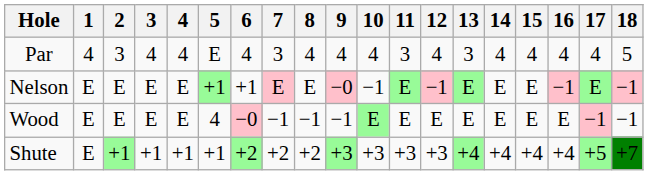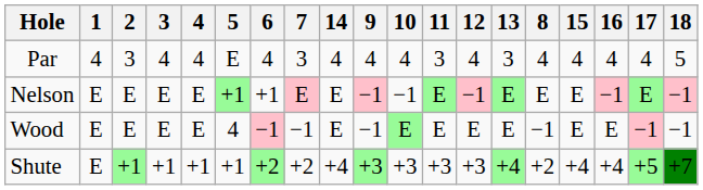 <table class="wikitable" style="text-align:center">
 <tr>
 <th>Hole</th>
 <th> 1 </th>
 <th> 2 </th>
 <th> 3 </th>
 <th> 4 </th>
 <th> 5 </th>
 <th> 6 </th>
 <th> 7 </th>
-<th> 8 </th>
+<th>14</th>
 <th> 9 </th>
 <th>10</th>
 <th>11</th>
 <th>12</th>
 <th>13</th>
-<th>14</th>
+<th> 8 </th>
 <th>15</th>
 <th>16</th>
 <th>17</th>
 <th>18</th>
 </tr>
 <tr>
 <td>Par</td>
 <td>4</td>
 <td>3</td>
 <td>4</td>
 <td>4</td>
 <td>E</td>
 <td>4</td>
 <td>3</td>
 <td>4</td>
 <td>4</td>
 <td>4</td>
 <td>3</td>
 <td>4</td>
 <td>3</td>
 <td>4</td>
 <td>4</td>
 <td>4</td>
 <td>4</td>
 <td>5</td>
 </tr>
 <tr>
 <td align=left> Nelson</td>
 <td>E</td>
 <td>E</td>
 <td>E</td>
 <td>E</td>
 <td style="background: PaleGreen;">+1</td>
 <td>+1</td>
 <td style="background: Pink;">E</td>
 <td>E</td>
-<td style="background: Pink;">−0</td>
+<td style="background: Pink;">−1</td>
 <td>−1</td>
 <td style="background: PaleGreen;">E</td>
 <td style="background: Pink;">−1</td>
 <td style="background: PaleGreen;">E</td>
 <td>E</td>
 <td>E</td>
 <td style="background: Pink;">−1</td>
 <td style="background: PaleGreen;">E</td>
 <td style="background: Pink;">−1</td>
 </tr>
 <tr>
 <td align=left> Wood</td>
 <td>E</td>
 <td>E</td>
 <td>E</td>
 <td>E</td>
 <td>4</td>
-<td style="background: Pink;">−0</td>
+<td style="background: Pink;">−1</td>
 <td>−1</td>
-<td>−1</td>
+<td>E</td>
 <td>−1</td>
 <td style="background: PaleGreen;">E</td>
 <td>E</td>
 <td>E</td>
 <td>E</td>
-<td>E</td>
+<td>−1</td>
 <td>E</td>
 <td>E</td>
 <td style="background: Pink;">−1</td>
 <td>−1</td>
 </tr>
 <tr>
 <td align=left> Shute</td>
 <td>E</td>
 <td style="background: PaleGreen;">+1</td>
 <td>+1</td>
 <td>+1</td>
 <td>+1</td>
 <td style="background: PaleGreen;">+2</td>
 <td>+2</td>
-<td>+2</td>
+<td>+4</td>
 <td style="background: PaleGreen;">+3</td>
 <td>+3</td>
 <td>+3</td>
 <td>+3</td>
 <td style="background: PaleGreen;">+4</td>
-<td>+4</td>
+<td>+2</td>
 <td>+4</td>
 <td>+4</td>
 <td style="background: PaleGreen;">+5</td>
 <td style="background: Green;">+7</td>
 </tr>
 </table>
